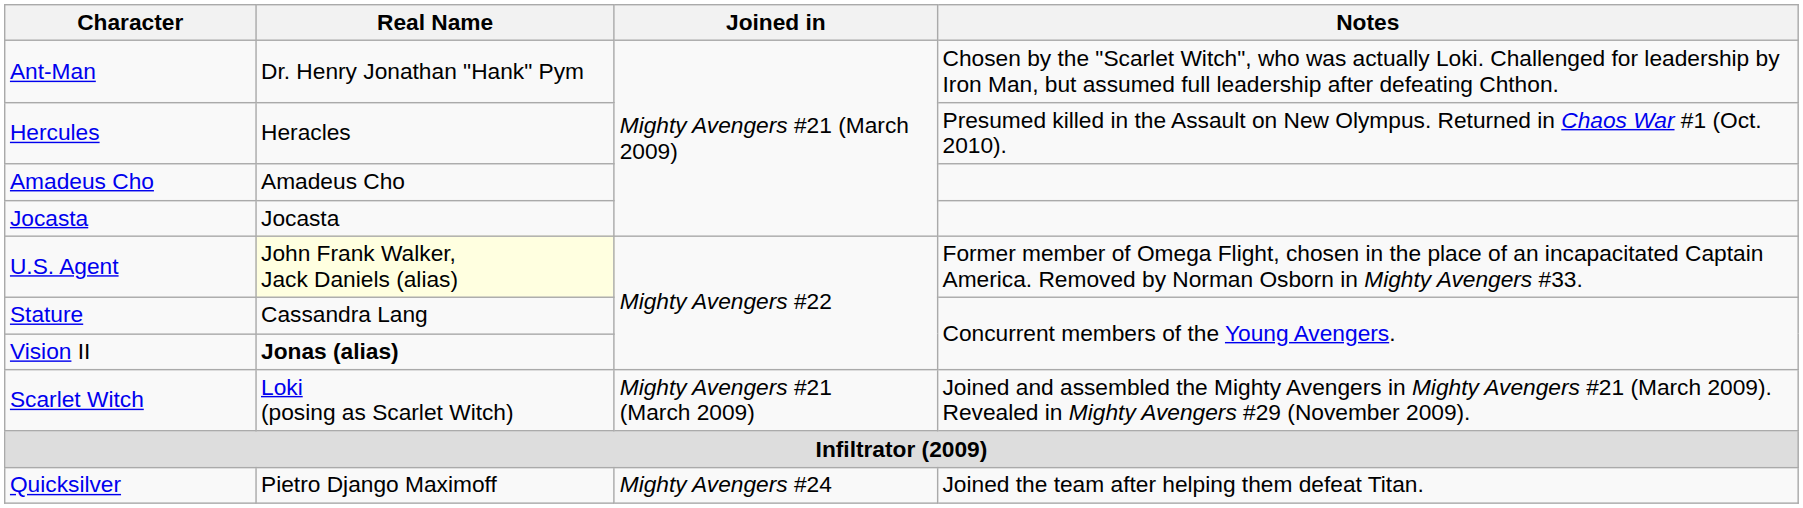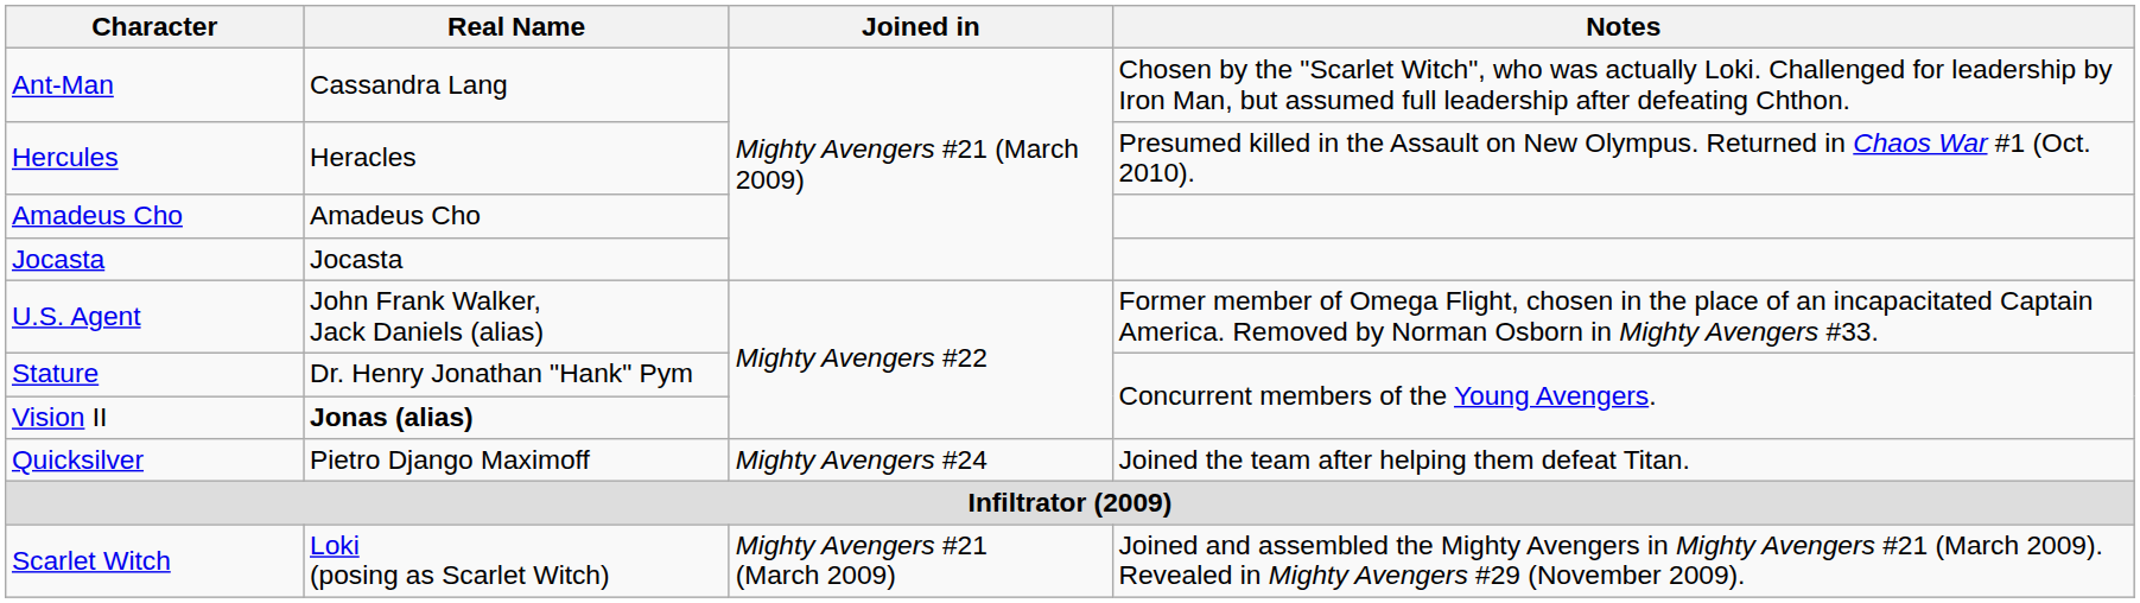 <table class="wikitable" style="width:100%;">
 <tr>
 <th width=14%>Character</th>
 <th width=20%>Real Name</th>
 <th width=18%>Joined in</th>
 <th>Notes</th>
 </tr>
 <tr>
 <td><a href='#'>Ant-Man</a></td>
-<td>Dr. Henry Jonathan "Hank" Pym</td>
+<td>Cassandra Lang</td>
 <td rowspan="4"><em>Mighty Avengers</em> #21 (March 2009)</td>
 <td>Chosen by the "Scarlet Witch", who was actually Loki. Challenged for leadership by Iron Man, but assumed full leadership after defeating Chthon.</td>
 </tr>
 <tr>
 <td><a href='#'>Hercules</a></td>
 <td>Heracles</td>
 <td>Presumed killed in the Assault on New Olympus. Returned in <em><a href='#'>Chaos War</a></em> #1 (Oct. 2010).</td>
 </tr>
 <tr>
 <td><a href='#'>Amadeus Cho</a></td>
 <td>Amadeus Cho</td>
 <td></td>
 </tr>
 <tr>
 <td><a href='#'>Jocasta</a></td>
 <td>Jocasta</td>
 <td></td>
 </tr>
 <tr>
 <td><a href='#'>U.S. Agent</a></td>
-<td style="background: lightyellow;">John Frank Walker,<br> Jack Daniels (alias)</td>
+<td>John Frank Walker,<br> Jack Daniels (alias)</td>
 <td rowspan="3"><em>Mighty Avengers</em> #22</td>
 <td>Former member of Omega Flight, chosen in the place of an incapacitated Captain America. Removed by Norman Osborn in <em>Mighty Avengers</em> #33.</td>
 </tr>
 <tr>
 <td><a href='#'>Stature</a></td>
-<td>Cassandra Lang</td>
+<td>Dr. Henry Jonathan "Hank" Pym</td>
 <td rowspan="2">Concurrent members of the <a href='#'>Young Avengers</a>.</td>
 </tr>
 <tr>
 <td><a href='#'>Vision</a> II</td>
 <td><strong>Jonas (alias)</strong></td>
 </tr>
 <tr>
+<td><a href='#'>Quicksilver</a></td>
+<td>Pietro Django Maximoff</td>
+<td><em>Mighty Avengers</em> #24</td>
+<td>Joined the team after helping them defeat Titan.</td>
+</tr>
+<tr style="background:#ddd;">
+<td colspan="4" style="text-align:center;"><strong>Infiltrator (2009)</strong></td>
+</tr>
+<tr>
 <td><a href='#'>Scarlet Witch</a></td>
 <td><a href='#'>Loki</a><br>(posing as Scarlet Witch)</td>
 <td><em>Mighty Avengers</em> #21<br> (March 2009)</td>
 <td>Joined and assembled the Mighty Avengers in <em>Mighty Avengers</em> #21 (March 2009). Revealed in <em>Mighty Avengers</em> #29 (November 2009).</td>
 </tr>
-<tr style="background:#ddd;">
-<td colspan="4" style="text-align:center;"><strong>Infiltrator (2009)</strong></td>
-</tr>
-<tr>
-<td><a href='#'>Quicksilver</a></td>
-<td>Pietro Django Maximoff</td>
-<td><em>Mighty Avengers</em> #24</td>
-<td>Joined the team after helping them defeat Titan.</td>
-</tr>
 </table>
